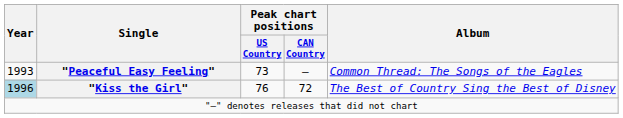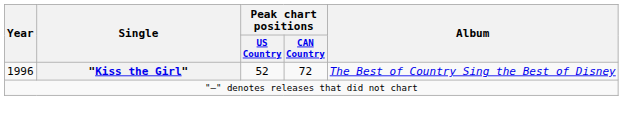 <table class="wikitable plainrowheaders" style="text-align:center;">
 <tr>
 <th rowspan="2">Year</th>
 <th rowspan="2" style="width:18em;">Single</th>
 <th colspan="2">Peak chart<br>positions</th>
 <th rowspan="2">Album</th>
 </tr>
 <tr style="font-size:smaller;">
 <th width="45"><a href='#'>US Country</a><br></th>
 <th width="45"><a href='#'>CAN Country</a><br></th>
 </tr>
 <tr>
-<td>1993</td>
-<th scope="row">"<a href='#'>Peaceful Easy Feeling</a>"</th>
-<td>73</td>
-<td>—</td>
-<td align="left"><em><a href='#'>Common Thread: The Songs of the Eagles</a></em></td>
-</tr>
-<tr>
-<td style="background: lightblue;">1996</td>
+<td>1996</td>
 <th scope="row">"<a href='#'>Kiss the Girl</a>"</th>
-<td>76</td>
+<td>52</td>
 <td>72</td>
 <td align="left"><em><a href='#'>The Best of Country Sing the Best of Disney</a></em></td>
 </tr>
 <tr>
 <td colspan="5" style="font-size:8pt">"—" denotes releases that did not chart</td>
 </tr>
 </table>
